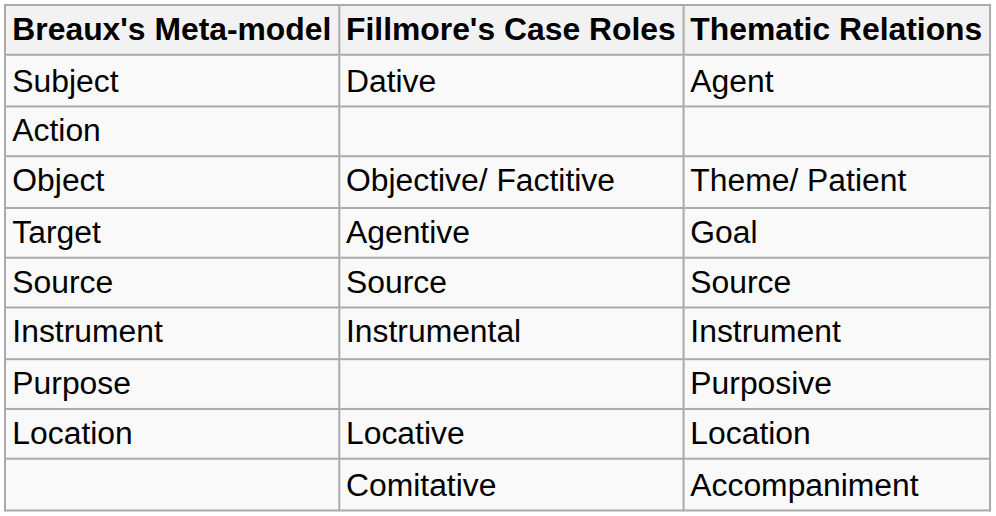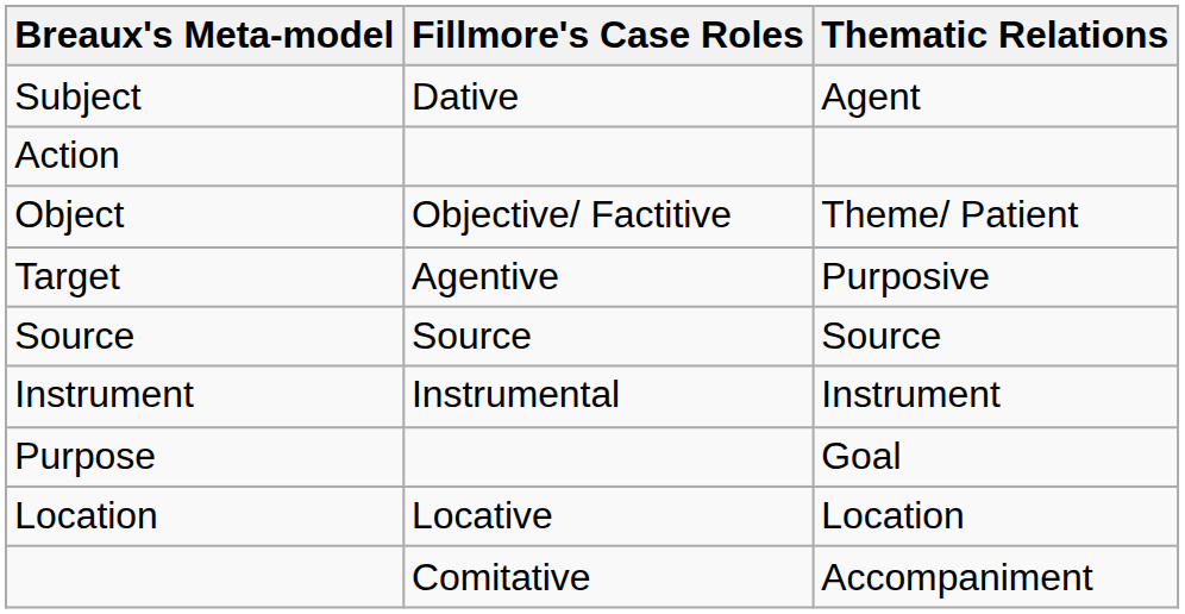 <table class="wikitable" align="center">
 <tr>
 <th>Breaux's Meta-model</th>
 <th>Fillmore's Case Roles</th>
 <th>Thematic Relations</th>
 </tr>
 <tr>
 <td>Subject</td>
 <td>Dative</td>
 <td>Agent</td>
 </tr>
 <tr>
 <td>Action</td>
 <td></td>
 </tr>
 <tr>
 <td>Object</td>
 <td>Objective/ Factitive</td>
 <td>Theme/ Patient</td>
 </tr>
 <tr>
 <td>Target</td>
 <td>Agentive</td>
-<td>Goal</td>
+<td>Purposive</td>
 </tr>
 <tr>
 <td>Source</td>
 <td>Source</td>
 <td>Source</td>
 </tr>
 <tr>
 <td>Instrument</td>
 <td>Instrumental</td>
 <td>Instrument</td>
 </tr>
 <tr>
 <td>Purpose</td>
 <td></td>
-<td>Purposive</td>
+<td>Goal</td>
 </tr>
 <tr>
 <td>Location</td>
 <td>Locative</td>
 <td>Location</td>
 </tr>
 <tr>
 <td></td>
 <td>Comitative</td>
 <td>Accompaniment</td>
 </tr>
 </table>
